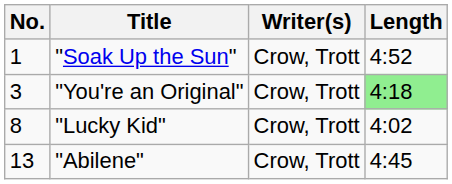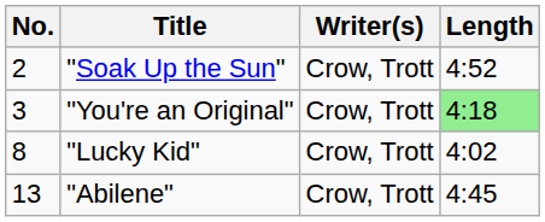 <table class="wikitable">
 <tr>
 <th>No.</th>
 <th>Title</th>
 <th>Writer(s)</th>
 <th>Length</th>
 </tr>
 <tr>
-<td>1</td>
+<td>2</td>
 <td>"<a href='#'>Soak Up the Sun</a>"</td>
 <td>Crow, Trott</td>
 <td>4:52</td>
 </tr>
 <tr>
 <td>3</td>
 <td>"You're an Original"</td>
 <td>Crow, Trott</td>
 <td style="background: lightgreen;">4:18</td>
 </tr>
 <tr>
 <td>8</td>
 <td>"Lucky Kid"</td>
 <td>Crow, Trott</td>
 <td>4:02</td>
 </tr>
 <tr>
 <td>13</td>
 <td>"Abilene"</td>
 <td>Crow, Trott</td>
 <td>4:45</td>
 </tr>
 </table>
